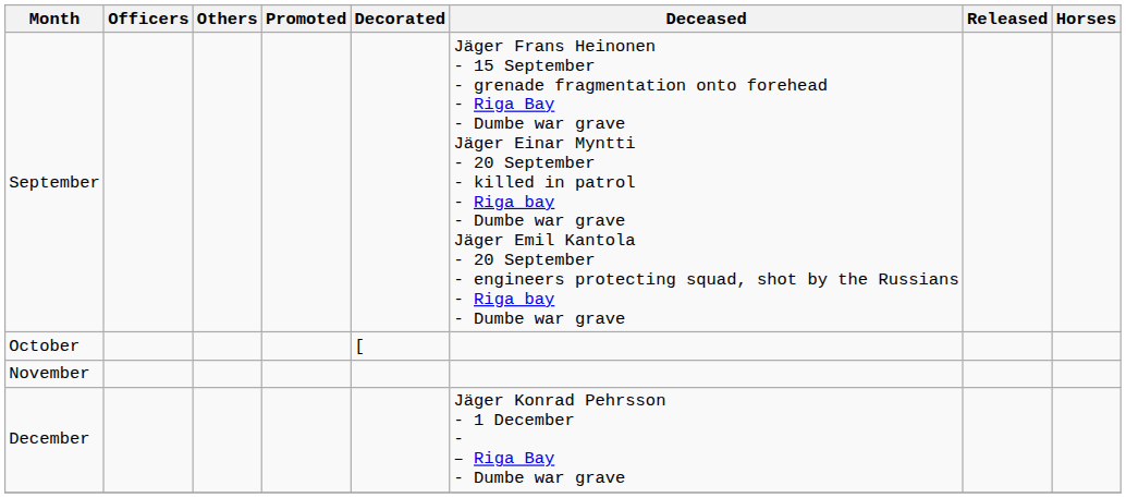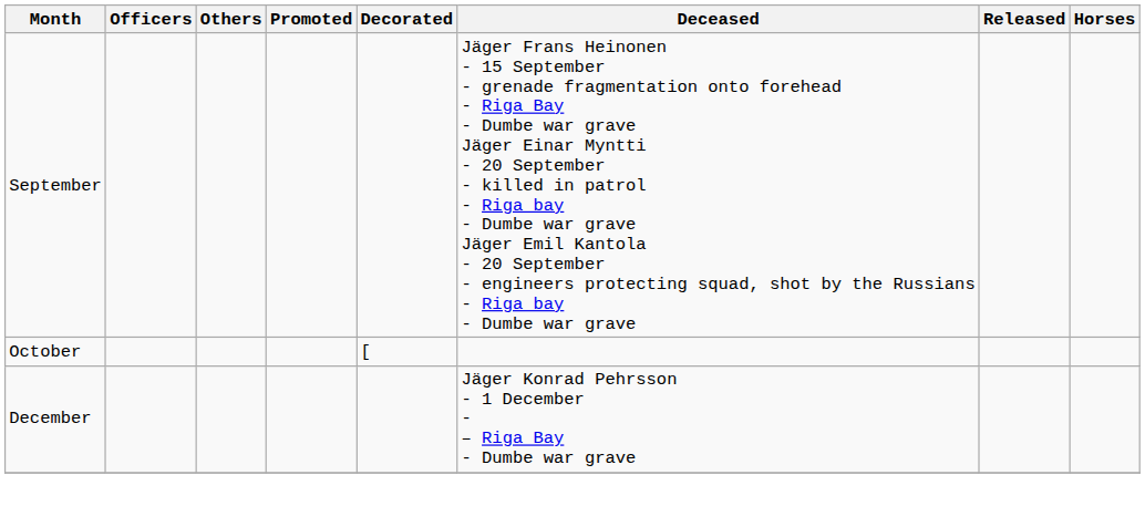 <table class="wikitable">
 <tr>
 <th>Month</th>
 <th>Officers</th>
 <th>Others</th>
 <th>Promoted</th>
 <th>Decorated</th>
 <th>Deceased</th>
 <th>Released</th>
 <th>Horses</th>
 </tr>
 <tr>
 <td>September</td>
 <td></td>
 <td></td>
 <td></td>
 <td></td>
 <td>Jäger Frans Heinonen<br>- 15 September<br>- grenade fragmentation onto forehead<br>- <a href='#'>Riga Bay</a><br>- Dumbe war grave <br> Jäger Einar Myntti<br>- 20 September<br>- killed in patrol<br>- <a href='#'>Riga bay</a><br>- Dumbe war grave<br>Jäger Emil Kantola<br>- 20 September<br>- engineers protecting squad, shot by the Russians<br>- <a href='#'>Riga bay</a><br>- Dumbe war grave</td>
 <td></td>
 <td></td>
 </tr>
 <tr>
 <td>October</td>
 <td></td>
 <td></td>
 <td></td>
 <td>[</td>
 <td></td>
 <td></td>
 <td></td>
 </tr>
 <tr>
-<td>November</td>
-<td></td>
-<td></td>
-<td></td>
-<td></td>
-<td></td>
-<td></td>
-<td></td>
-</tr>
-<tr>
 <td>December</td>
 <td></td>
 <td></td>
 <td></td>
 <td></td>
 <td>Jäger Konrad Pehrsson<br>- 1 December<br>- <br> – <a href='#'>Riga Bay</a><br>- Dumbe war grave</td>
 <td></td>
 <td></td>
 </tr>
 <tr>
 </tr>
 </table>
